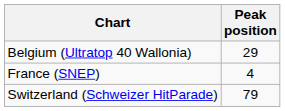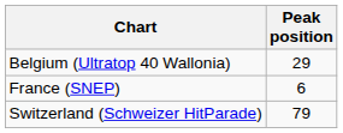 <table class="wikitable sortable">
 <tr>
 <th>Chart</th>
 <th>Peak<br>position</th>
 </tr>
 <tr>
 <td>Belgium (<a href='#'>Ultratop</a> 40 Wallonia)</td>
 <td align="center">29</td>
 </tr>
 <tr>
 <td>France (<a href='#'>SNEP</a>)</td>
-<td align="center">4</td>
+<td align="center">6</td>
 </tr>
 <tr>
 <td>Switzerland (<a href='#'>Schweizer HitParade</a>)</td>
 <td align="center">79</td>
 </tr>
 </table>
